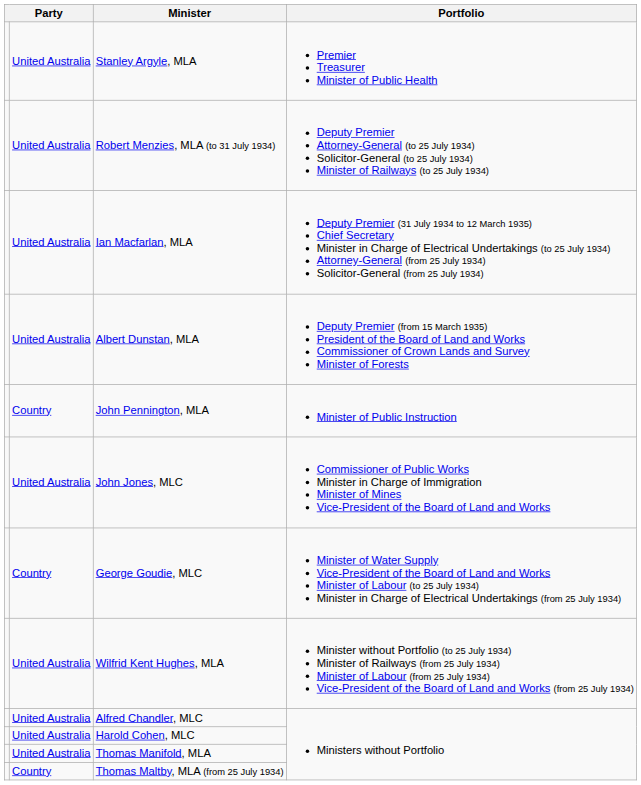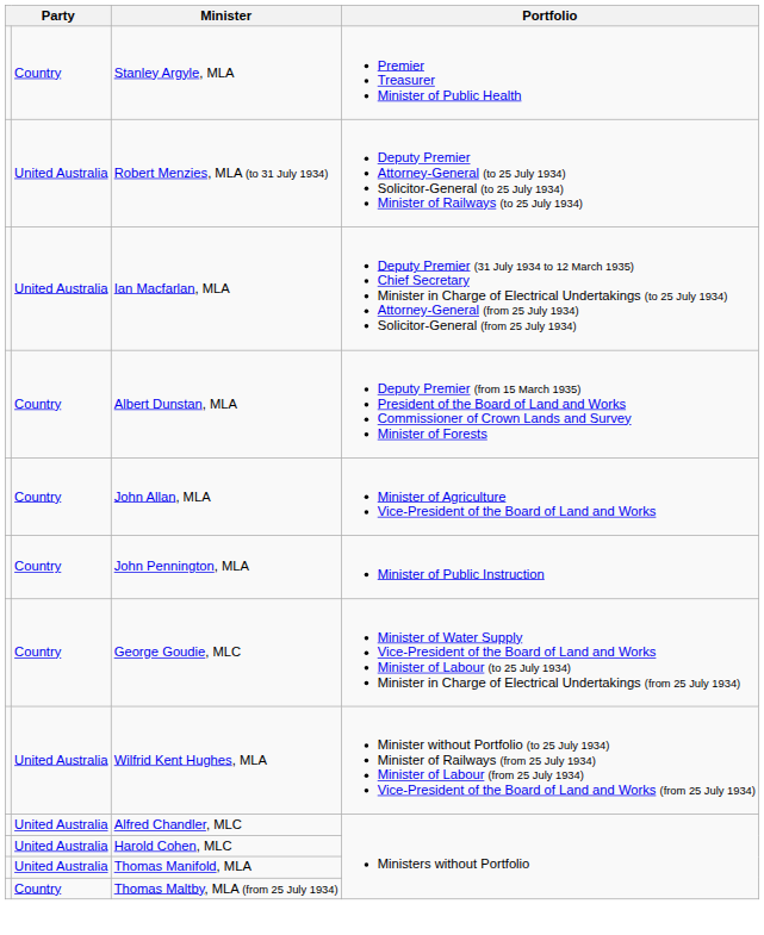 <table class="wikitable">
 <tr>
 <th colspan=2>Party</th>
 <th>Minister</th>
 <th>Portfolio</th>
 </tr>
 <tr>
 <td></td>
-<td><a href='#'>United Australia</a></td>
+<td><a href='#'>Country</a></td>
 <td><a href='#'>Stanley Argyle</a>, MLA</td>
 <td><br><ul><li><a href='#'>Premier</a></li><li><a href='#'>Treasurer</a></li><li><a href='#'>Minister of Public Health</a></li></ul></td>
 </tr>
 <tr>
 <td></td>
 <td><a href='#'>United Australia</a></td>
 <td><a href='#'>Robert Menzies</a>, MLA <small>(to 31 July 1934)</small></td>
 <td><br><ul><li><a href='#'>Deputy Premier</a></li><li><a href='#'>Attorney-General</a> <small>(to 25 July 1934)</small></li><li>Solicitor-General <small>(to 25 July 1934)</small></li><li><a href='#'>Minister of Railways</a> <small>(to 25 July 1934)</small></li></ul></td>
 </tr>
 <tr>
 <td></td>
 <td><a href='#'>United Australia</a></td>
 <td><a href='#'>Ian Macfarlan</a>, MLA</td>
 <td><br><ul><li><a href='#'>Deputy Premier</a> <small>(31 July 1934 to 12 March 1935)</small></li><li><a href='#'>Chief Secretary</a></li><li>Minister in Charge of Electrical Undertakings <small>(to 25 July 1934)</small></li><li><a href='#'>Attorney-General</a> <small>(from 25 July 1934)</small></li><li>Solicitor-General <small>(from 25 July 1934)</small></li></ul></td>
 </tr>
 <tr>
 <td></td>
-<td><a href='#'>United Australia</a></td>
+<td><a href='#'>Country</a></td>
 <td><a href='#'>Albert Dunstan</a>, MLA</td>
 <td><br><ul><li><a href='#'>Deputy Premier</a> <small>(from 15 March 1935)</small></li><li><a href='#'>President of the Board of Land and Works</a></li><li><a href='#'>Commissioner of Crown Lands and Survey</a></li><li><a href='#'>Minister of Forests</a></li></ul></td>
 </tr>
 <tr>
 <td></td>
 <td><a href='#'>Country</a></td>
-<td><a href='#'>John Pennington</a>, MLA</td>
-<td><br><ul><li><a href='#'>Minister of Public Instruction</a></li></ul></td>
+<td><a href='#'>John Allan</a>, MLA</td>
+<td><br><ul><li><a href='#'>Minister of Agriculture</a></li><li><a href='#'>Vice-President of the Board of Land and Works</a></li></ul></td>
 </tr>
 <tr>
 <td></td>
-<td><a href='#'>United Australia</a></td>
-<td><a href='#'>John Jones</a>, MLC</td>
-<td><br><ul><li><a href='#'>Commissioner of Public Works</a></li><li>Minister in Charge of Immigration</li><li><a href='#'>Minister of Mines</a></li><li><a href='#'>Vice-President of the Board of Land and Works</a></li></ul></td>
+<td><a href='#'>Country</a></td>
+<td><a href='#'>John Pennington</a>, MLA</td>
+<td><br><ul><li><a href='#'>Minister of Public Instruction</a></li></ul></td>
 </tr>
 <tr>
 <td></td>
 <td><a href='#'>Country</a></td>
 <td><a href='#'>George Goudie</a>, MLC</td>
 <td><br><ul><li><a href='#'>Minister of Water Supply</a></li><li><a href='#'>Vice-President of the Board of Land and Works</a></li><li><a href='#'>Minister of Labour</a> <small>(to 25 July 1934)</small></li><li>Minister in Charge of Electrical Undertakings <small>(from 25 July 1934)</small></li></ul></td>
 </tr>
 <tr>
 <td></td>
 <td><a href='#'>United Australia</a></td>
 <td><a href='#'>Wilfrid Kent Hughes</a>, MLA</td>
 <td><br><ul><li>Minister without Portfolio <small>(to 25 July 1934)</small></li><li>Minister of Railways <small>(from 25 July 1934)</small></li><li><a href='#'>Minister of Labour</a> <small>(from 25 July 1934)</small></li><li><a href='#'>Vice-President of the Board of Land and Works</a> <small>(from 25 July 1934)</small></li></ul></td>
 </tr>
 <tr>
 <td></td>
 <td><a href='#'>United Australia</a></td>
 <td><a href='#'>Alfred Chandler</a>, MLC</td>
 <td rowspan=4><br><ul><li>Ministers without Portfolio</li></ul></td>
 </tr>
 <tr>
 <td></td>
 <td><a href='#'>United Australia</a></td>
 <td><a href='#'>Harold Cohen</a>, MLC</td>
 </tr>
 <tr>
 <td></td>
 <td><a href='#'>United Australia</a></td>
 <td><a href='#'>Thomas Manifold</a>, MLA</td>
 </tr>
 <tr>
 <td></td>
 <td><a href='#'>Country</a></td>
 <td><a href='#'>Thomas Maltby</a>, MLA <small>(from 25 July 1934)</small></td>
 </tr>
 </table>
